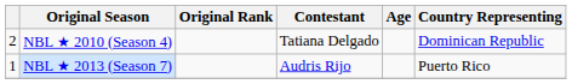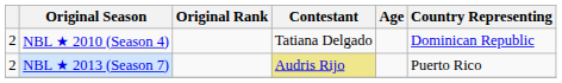 <table class="wikitable">
 <tr>
 <th></th>
 <th>Original Season</th>
 <th>Original Rank</th>
 <th>Contestant</th>
 <th>Age</th>
 <th>Country Representing</th>
 </tr>
 <tr>
 <td>2</td>
 <td><a href='#'>NBL ★ 2010 (Season 4)</a></td>
 <td></td>
 <td>Tatiana Delgado </td>
 <td></td>
 <td> <a href='#'>Dominican Republic</a></td>
 </tr>
 <tr>
-<td>1</td>
+<td>2</td>
 <td style="background: #D0E6FF;"><a href='#'>NBL ★ 2013 (Season 7)</a></td>
 <td></td>
-<td><a href='#'>Audris Rijo</a></td>
+<td style="background: khaki;"><a href='#'>Audris Rijo</a></td>
 <td></td>
 <td>  Puerto Rico</td>
 </tr>
 <tr>
 </tr>
 </table>
